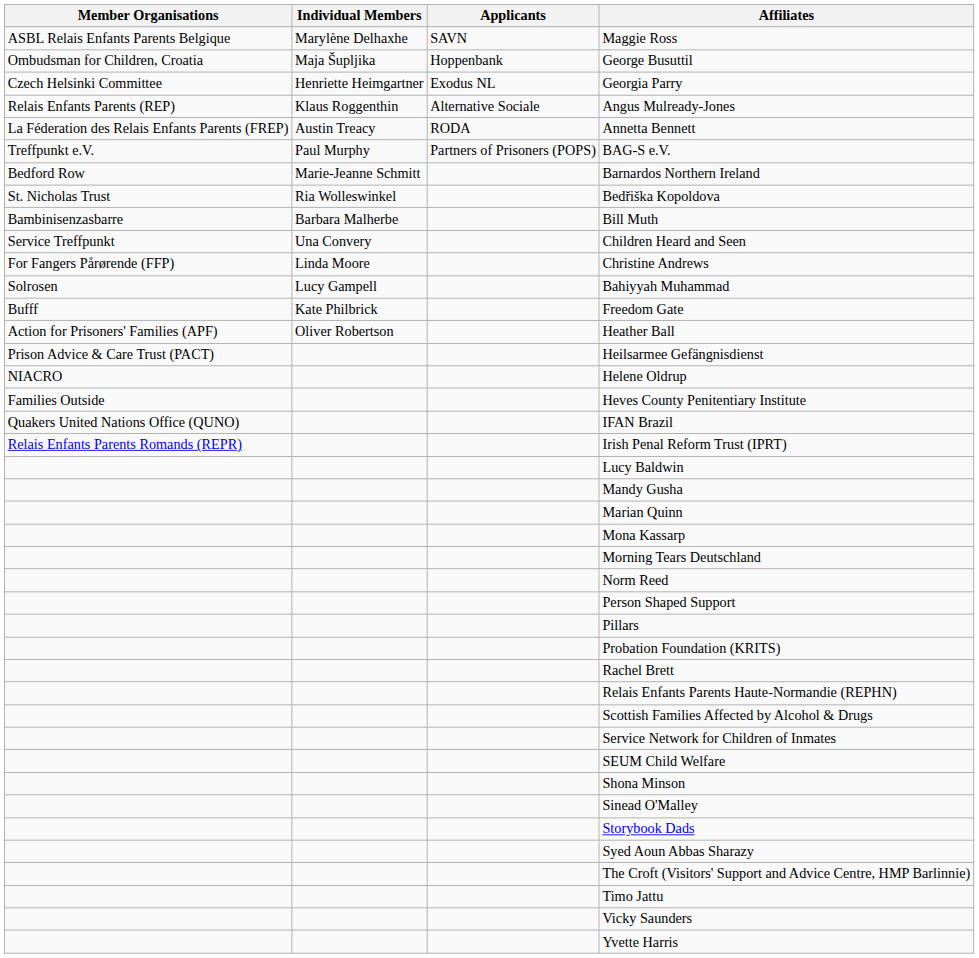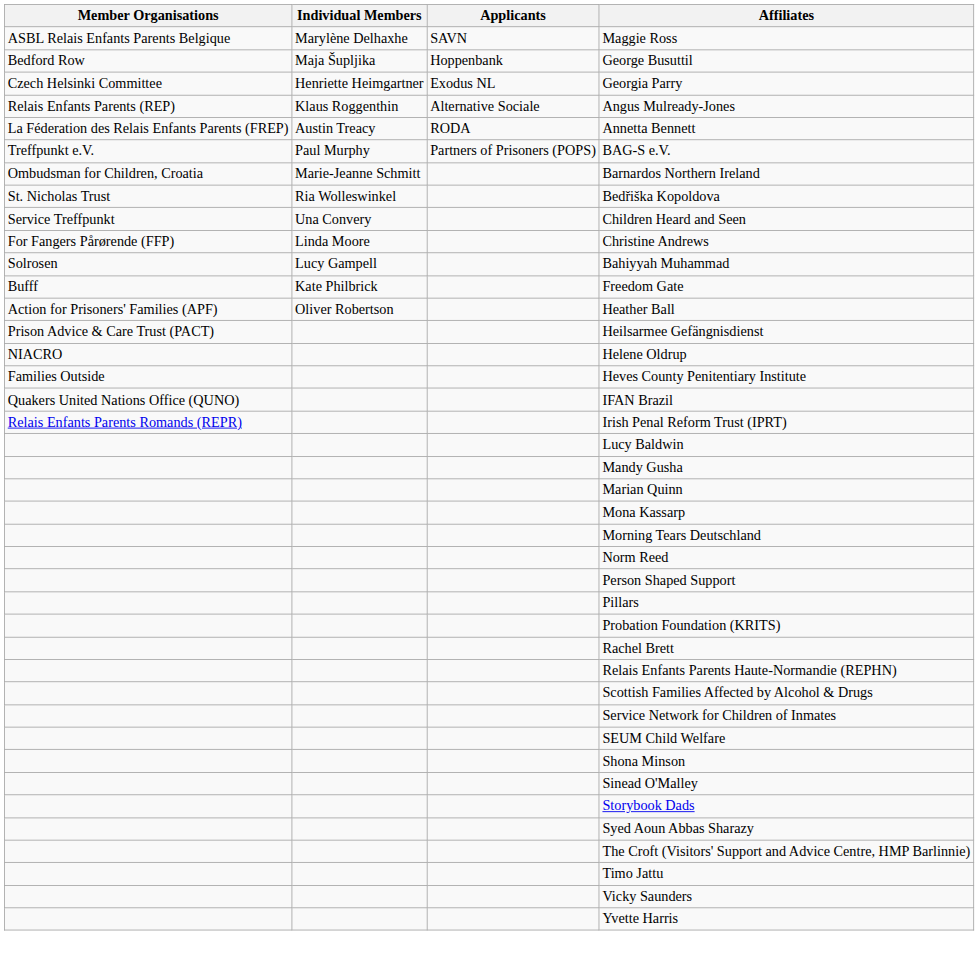 <table class="wikitable">
 <tr>
 <th>Member Organisations</th>
 <th>Individual Members</th>
 <th>Applicants</th>
 <th>Affiliates</th>
 </tr>
 <tr>
 <td>ASBL Relais Enfants Parents Belgique</td>
 <td>Marylène Delhaxhe</td>
 <td>SAVN</td>
 <td>Maggie Ross</td>
 </tr>
 <tr>
-<td>Ombudsman for Children, Croatia</td>
+<td>Bedford Row</td>
 <td>Maja Šupljika</td>
 <td>Hoppenbank</td>
 <td>George Busuttil</td>
 </tr>
 <tr>
 <td>Czech Helsinki Committee</td>
 <td>Henriette Heimgartner</td>
 <td>Exodus NL</td>
 <td>Georgia Parry</td>
 </tr>
 <tr>
 <td>Relais Enfants Parents (REP)</td>
 <td>Klaus Roggenthin</td>
 <td>Alternative Sociale</td>
 <td>Angus Mulready-Jones</td>
 </tr>
 <tr>
 <td>La Féderation des Relais Enfants Parents (FREP)</td>
 <td>Austin Treacy</td>
 <td>RODA</td>
 <td>Annetta Bennett</td>
 </tr>
 <tr>
 <td>Treffpunkt e.V.</td>
 <td>Paul Murphy</td>
 <td>Partners of Prisoners (POPS)</td>
 <td>BAG-S e.V.</td>
 </tr>
 <tr>
-<td>Bedford Row</td>
+<td>Ombudsman for Children, Croatia</td>
 <td>Marie-Jeanne Schmitt</td>
 <td></td>
 <td>Barnardos Northern Ireland</td>
 </tr>
 <tr>
 <td>St. Nicholas Trust</td>
 <td>Ria Wolleswinkel</td>
 <td></td>
 <td>Bedřiška Kopoldova</td>
-</tr>
-<tr>
-<td>Bambinisenzasbarre</td>
-<td>Barbara Malherbe</td>
-<td></td>
-<td>Bill Muth</td>
 </tr>
 <tr>
 <td>Service Treffpunkt</td>
 <td>Una Convery</td>
 <td></td>
 <td>Children Heard and Seen</td>
 </tr>
 <tr>
 <td>For Fangers Pårørende (FFP)</td>
 <td>Linda Moore</td>
 <td></td>
 <td>Christine Andrews</td>
 </tr>
 <tr>
 <td>Solrosen</td>
 <td>Lucy Gampell</td>
 <td></td>
 <td>Bahiyyah Muhammad</td>
 </tr>
 <tr>
 <td>Bufff</td>
 <td>Kate Philbrick</td>
 <td></td>
 <td>Freedom Gate</td>
 </tr>
 <tr>
 <td>Action for Prisoners' Families (APF)</td>
 <td>Oliver Robertson</td>
 <td></td>
 <td>Heather Ball</td>
 </tr>
 <tr>
 <td>Prison Advice & Care Trust (PACT)</td>
 <td></td>
 <td></td>
 <td>Heilsarmee Gefängnisdienst</td>
 </tr>
 <tr>
 <td>NIACRO</td>
 <td></td>
 <td></td>
 <td>Helene Oldrup</td>
 </tr>
 <tr>
 <td>Families Outside</td>
 <td></td>
 <td></td>
 <td>Heves County Penitentiary Institute</td>
 </tr>
 <tr>
 <td>Quakers United Nations Office (QUNO)</td>
 <td></td>
 <td></td>
 <td>IFAN Brazil</td>
 </tr>
 <tr>
 <td><a href='#'>Relais Enfants Parents Romands (REPR)</a></td>
 <td></td>
 <td></td>
 <td>Irish Penal Reform Trust (IPRT)</td>
 </tr>
 <tr>
 <td></td>
 <td></td>
 <td></td>
 <td>Lucy Baldwin</td>
 </tr>
 <tr>
 <td></td>
 <td></td>
 <td></td>
 <td>Mandy Gusha</td>
 </tr>
 <tr>
 <td></td>
 <td></td>
 <td></td>
 <td>Marian Quinn</td>
 </tr>
 <tr>
 <td></td>
 <td></td>
 <td></td>
 <td>Mona Kassarp</td>
 </tr>
 <tr>
 <td></td>
 <td></td>
 <td></td>
 <td>Morning Tears Deutschland</td>
 </tr>
 <tr>
 <td></td>
 <td></td>
 <td></td>
 <td>Norm Reed</td>
 </tr>
 <tr>
 <td></td>
 <td></td>
 <td></td>
 <td>Person Shaped Support</td>
 </tr>
 <tr>
 <td></td>
 <td></td>
 <td></td>
 <td>Pillars</td>
 </tr>
 <tr>
 <td></td>
 <td></td>
 <td></td>
 <td>Probation Foundation (KRITS)</td>
 </tr>
 <tr>
 <td></td>
 <td></td>
 <td></td>
 <td>Rachel Brett</td>
 </tr>
 <tr>
 <td></td>
 <td></td>
 <td></td>
 <td>Relais Enfants Parents Haute-Normandie (REPHN)</td>
 </tr>
 <tr>
 <td></td>
 <td></td>
 <td></td>
 <td>Scottish Families Affected by Alcohol & Drugs</td>
 </tr>
 <tr>
 <td></td>
 <td></td>
 <td></td>
 <td>Service Network for Children of Inmates</td>
 </tr>
 <tr>
 <td></td>
 <td></td>
 <td></td>
 <td>SEUM Child Welfare</td>
 </tr>
 <tr>
 <td></td>
 <td></td>
 <td></td>
 <td>Shona Minson</td>
 </tr>
 <tr>
 <td></td>
 <td></td>
 <td></td>
 <td>Sinead O'Malley</td>
 </tr>
 <tr>
 <td></td>
 <td></td>
 <td></td>
 <td><a href='#'>Storybook Dads</a></td>
 </tr>
 <tr>
 <td></td>
 <td></td>
 <td></td>
 <td>Syed Aoun Abbas Sharazy</td>
 </tr>
 <tr>
 <td></td>
 <td></td>
 <td></td>
 <td>The Croft (Visitors' Support and Advice Centre, HMP Barlinnie)</td>
 </tr>
 <tr>
 <td></td>
 <td></td>
 <td></td>
 <td>Timo Jattu</td>
 </tr>
 <tr>
 <td></td>
 <td></td>
 <td></td>
 <td>Vicky Saunders</td>
 </tr>
 <tr>
 <td></td>
 <td></td>
 <td></td>
 <td>Yvette Harris</td>
 </tr>
 </table>
